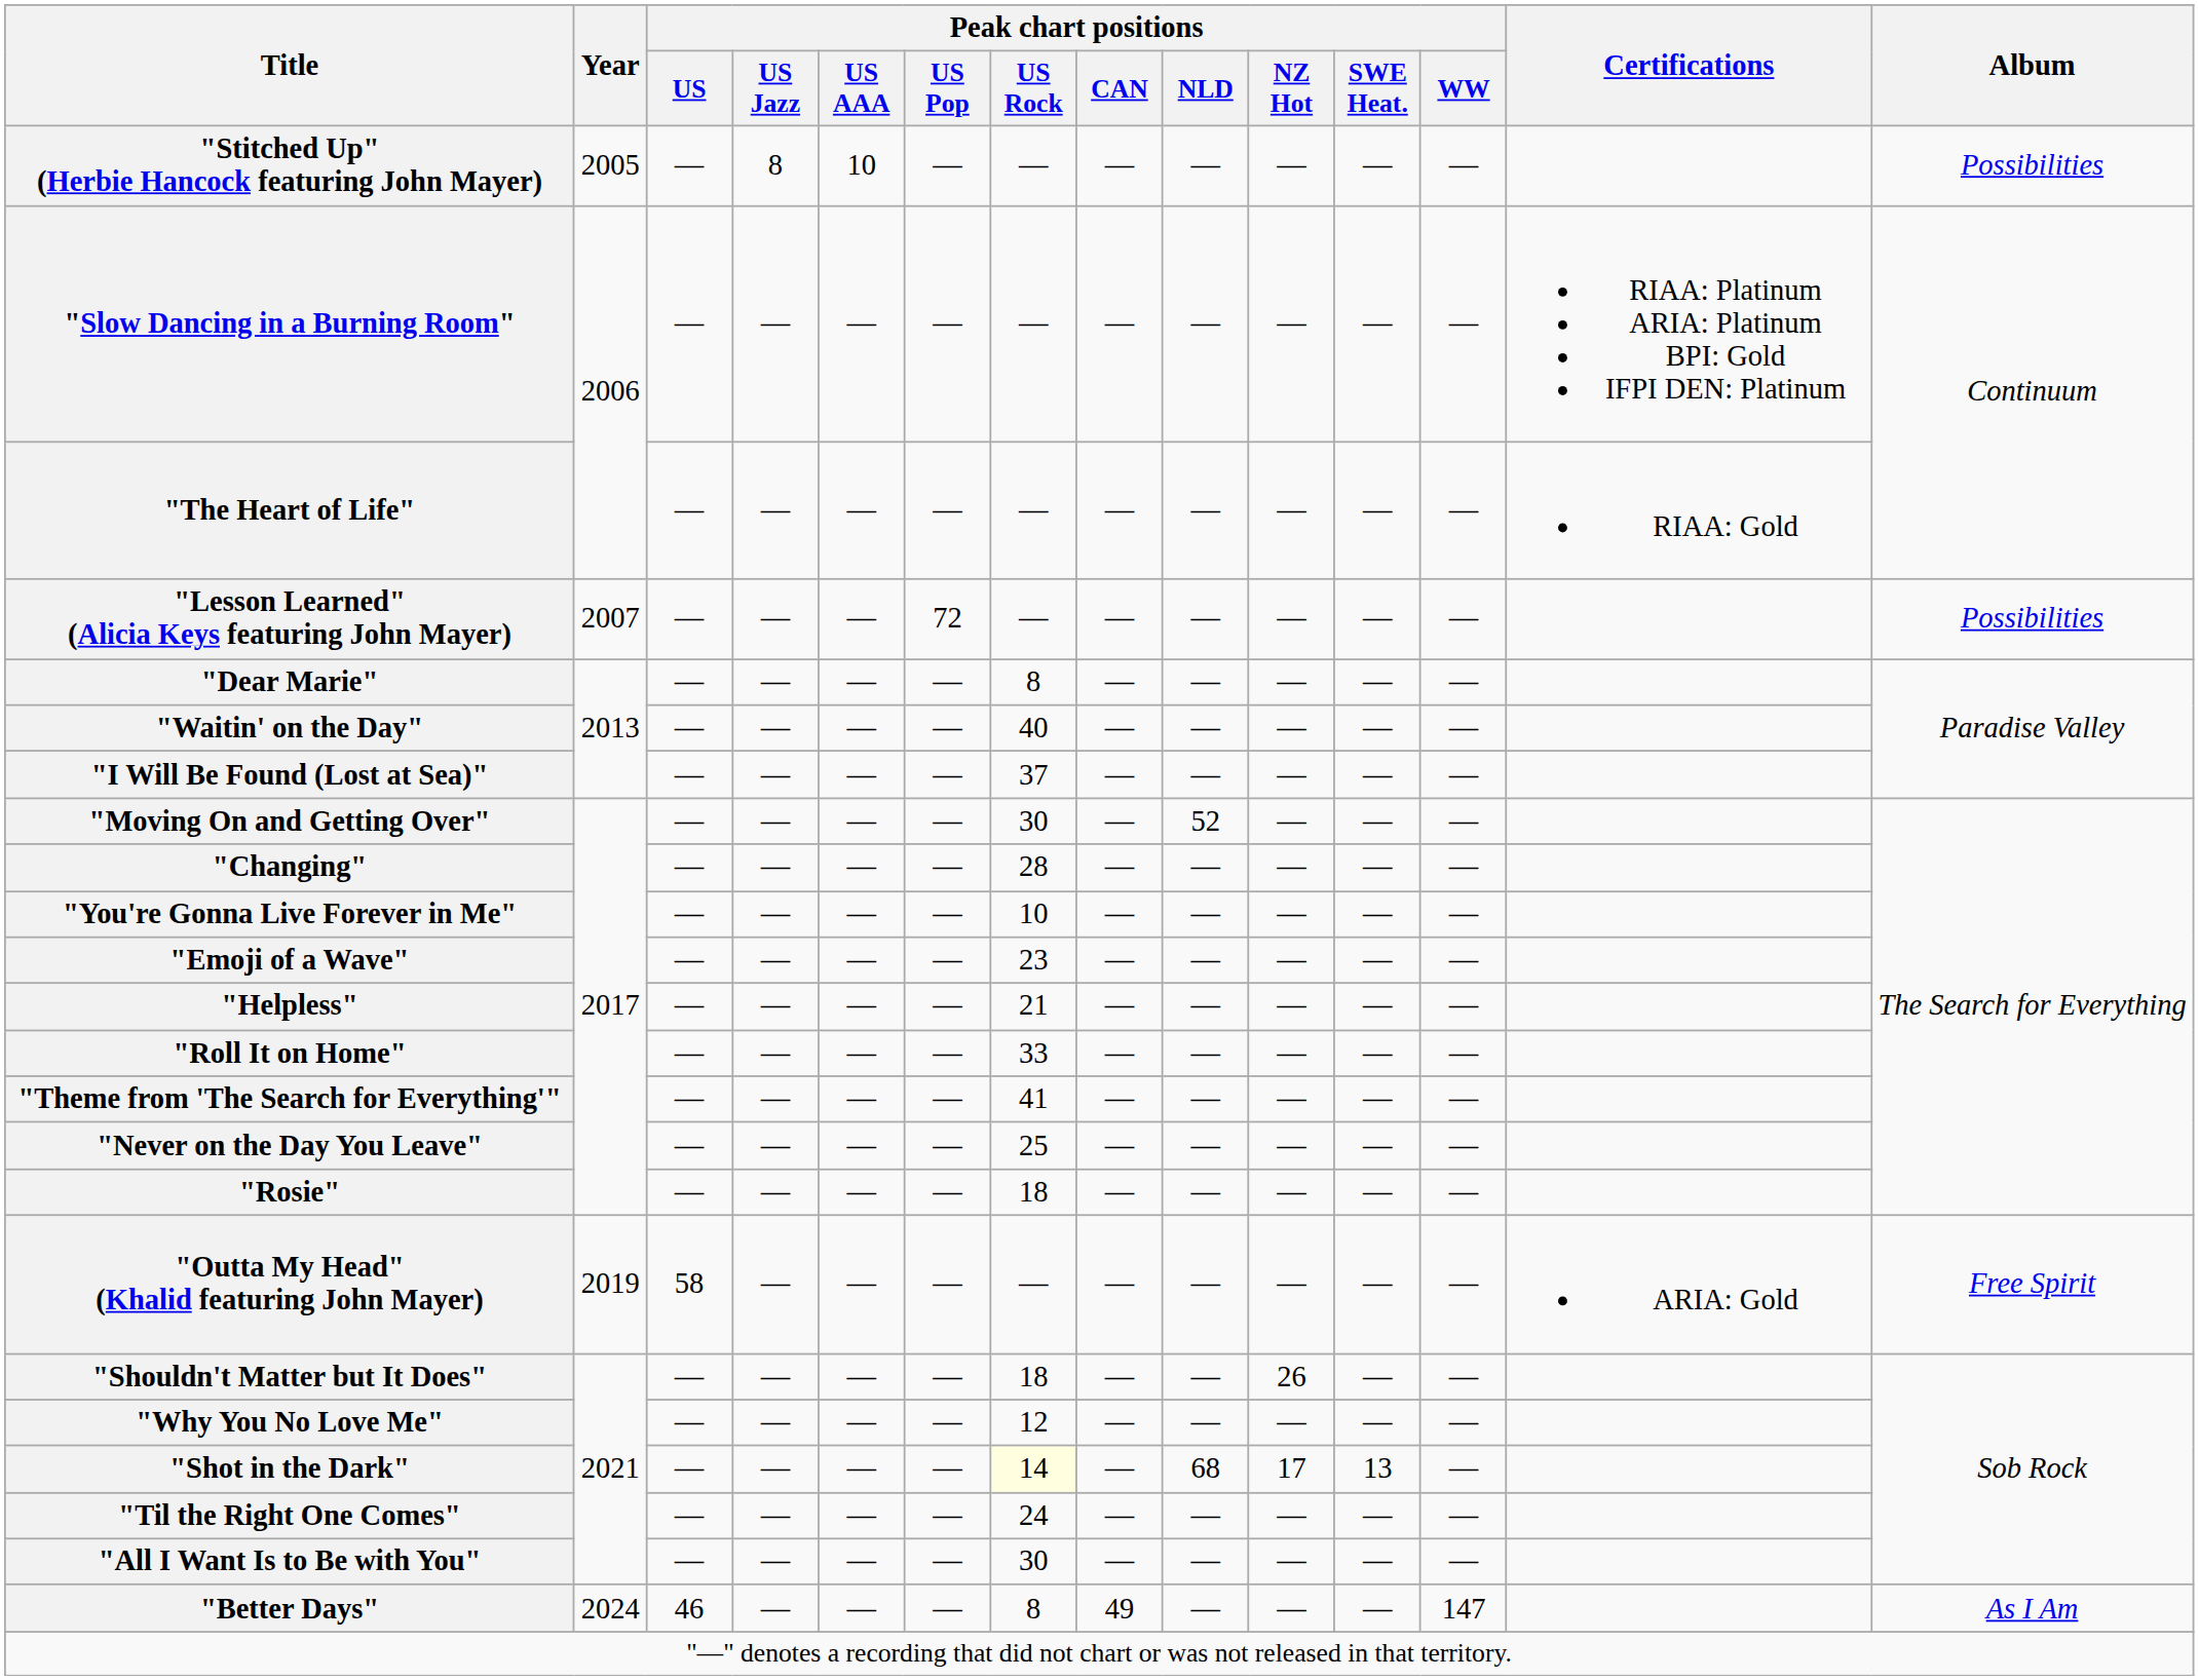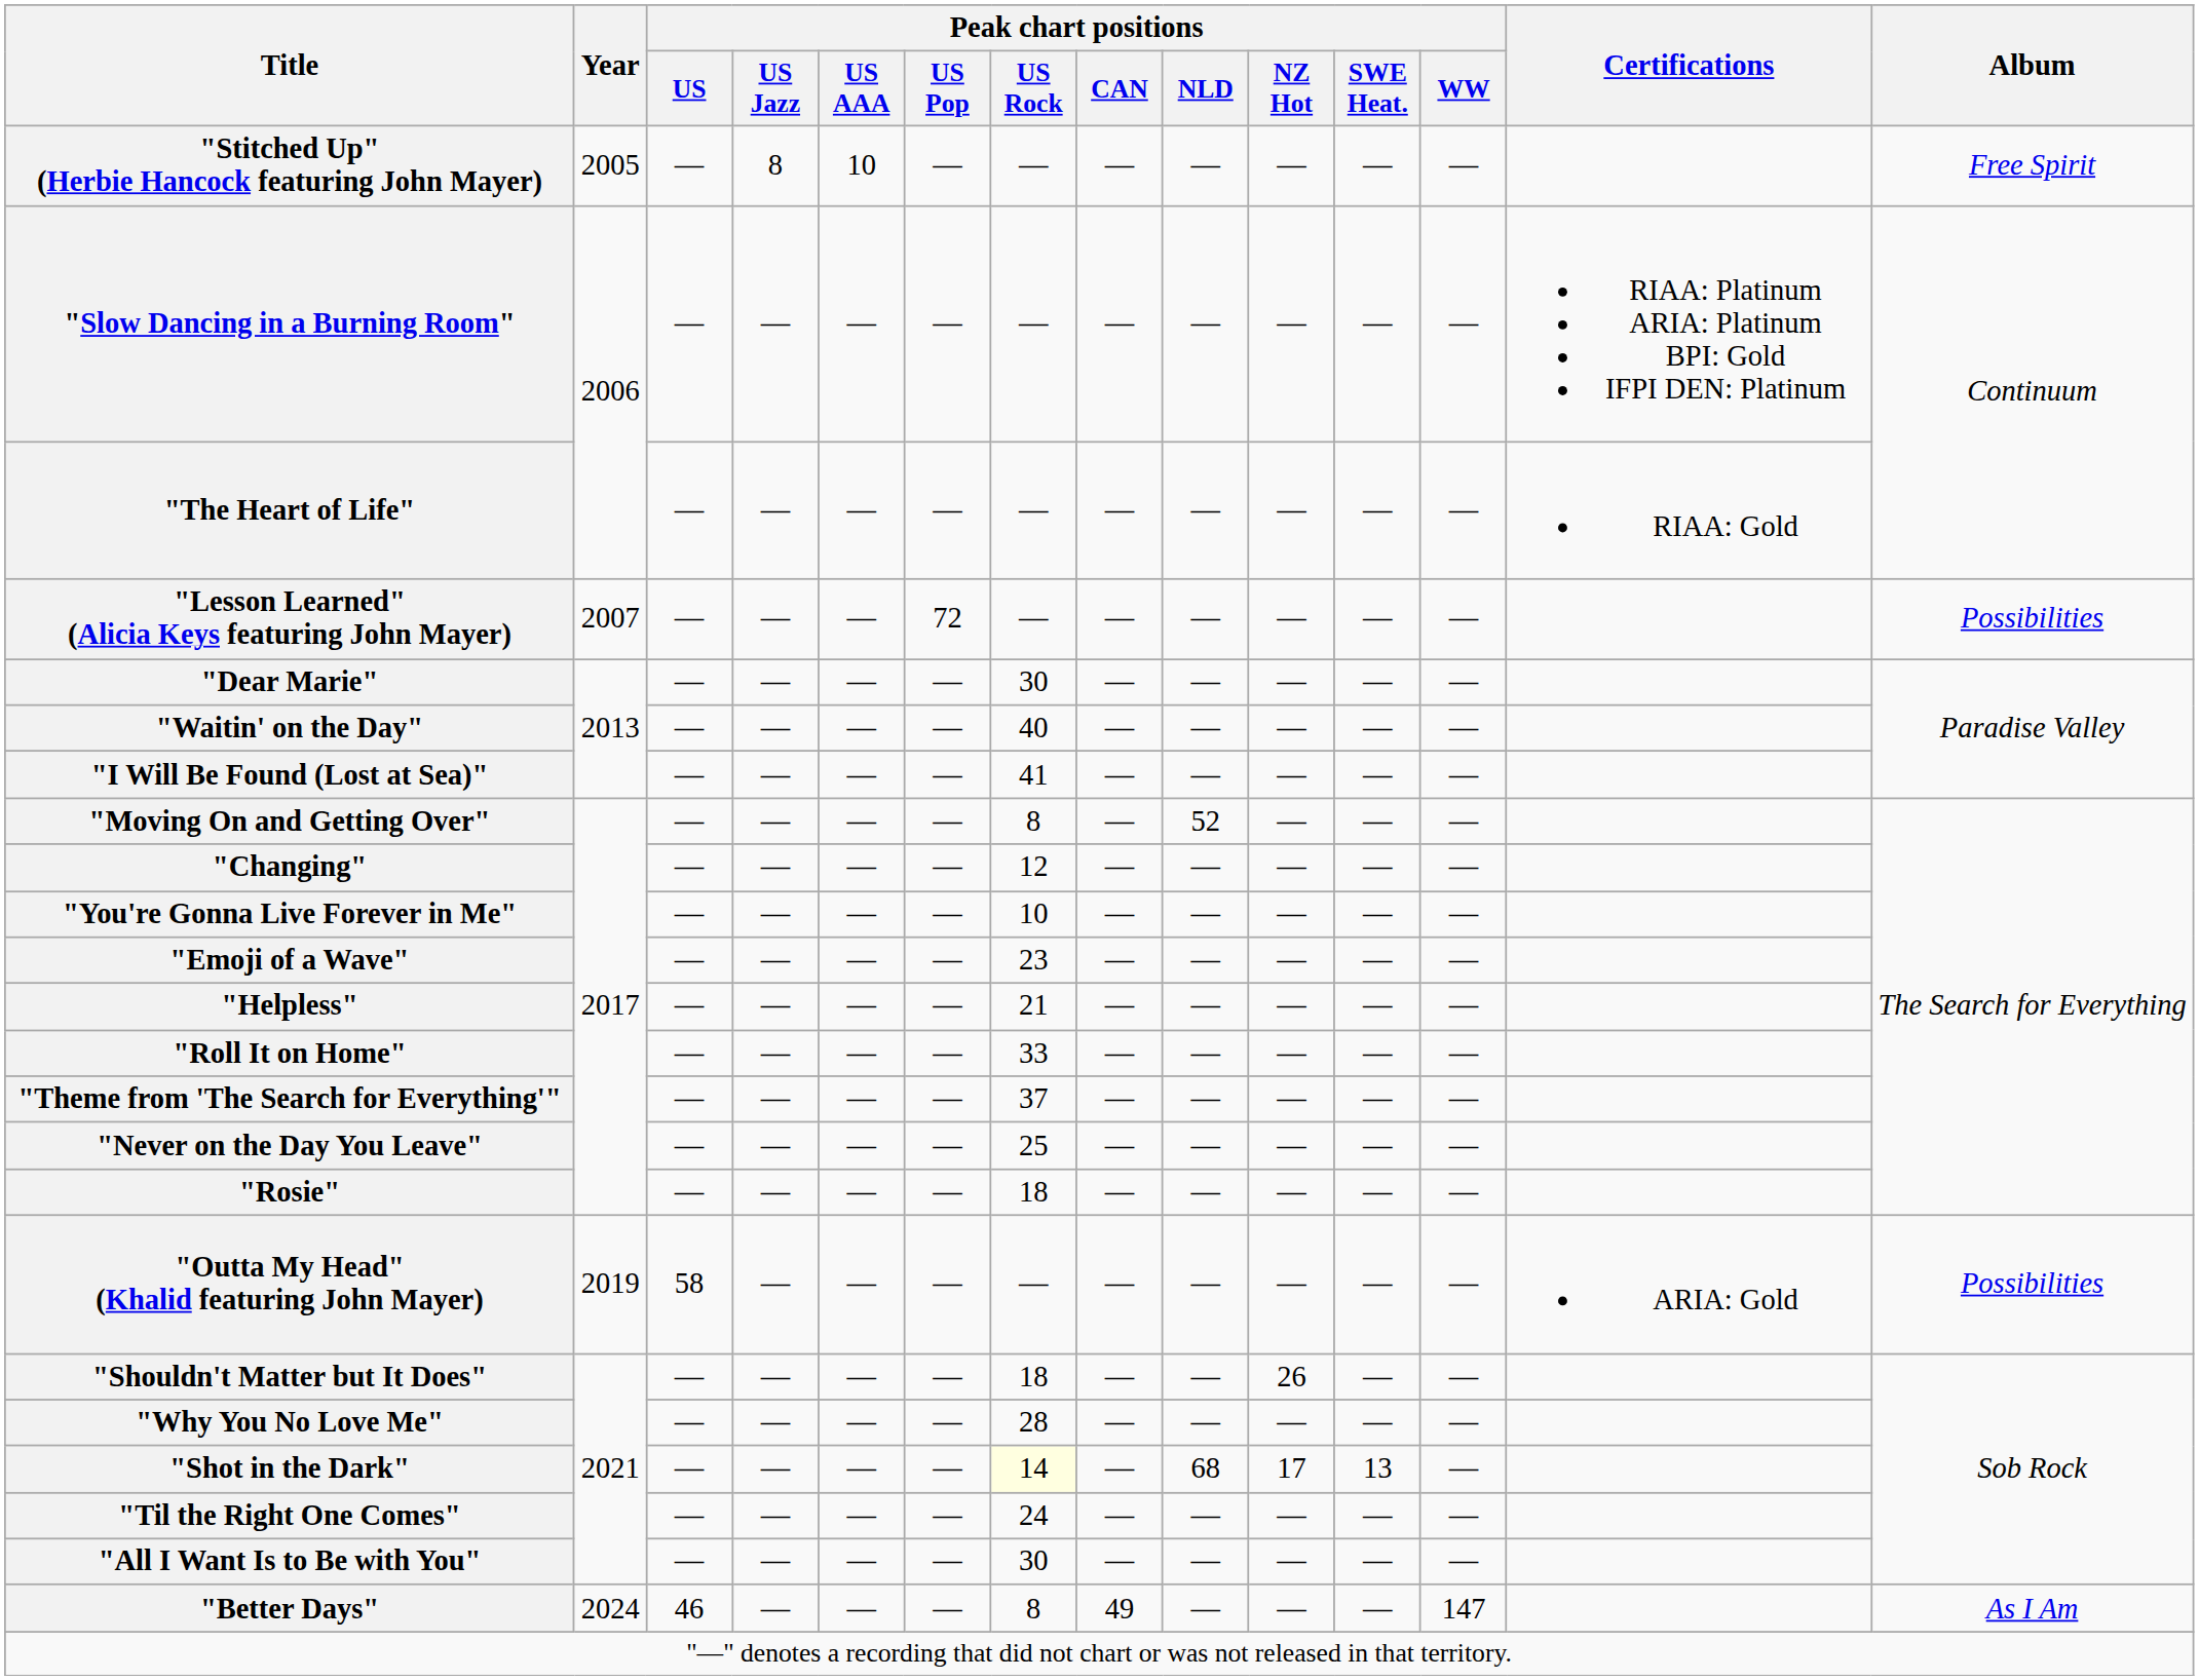 <table class="wikitable plainrowheaders" style="text-align:center;" border="1">
 <tr>
 <th scope="col" rowspan="2" style="width:19em;">Title</th>
 <th scope="col" rowspan="2">Year</th>
 <th scope="col" colspan="10">Peak chart positions</th>
 <th scope="col" rowspan="2" style="width:12em;"><a href='#'>Certifications</a></th>
 <th scope="col" rowspan="2">Album</th>
 </tr>
 <tr>
 <th scope="col" style="width:2.8em;font-size:90%;"><a href='#'>US</a><br></th>
 <th scope="col" style="width:2.8em;font-size:90%;"><a href='#'>US<br>Jazz</a><br></th>
 <th scope="col" style="width:2.8em;font-size:90%;"><a href='#'>US<br>AAA</a><br></th>
 <th scope="col" style="width:2.8em;font-size:90%;"><a href='#'>US<br>Pop</a><br></th>
 <th scope="col" style="width:2.8em;font-size:90%;"><a href='#'>US<br>Rock</a><br></th>
 <th scope="col" style="width:2.8em;font-size:90%;"><a href='#'>CAN</a><br></th>
 <th scope="col" style="width:2.8em;font-size:90%;"><a href='#'>NLD</a><br></th>
 <th scope="col" style="width:2.8em;font-size:90%;"><a href='#'>NZ<br>Hot</a><br></th>
 <th scope="col" style="width:2.8em;font-size:90%;"><a href='#'>SWE<br>Heat.</a><br></th>
 <th scope="col" style="width:2.8em;font-size:90%;"><a href='#'>WW</a><br></th>
 </tr>
 <tr>
 <th scope="row">"Stitched Up"<br><span>(<a href='#'>Herbie Hancock</a> featuring John Mayer)</span></th>
 <td>2005</td>
 <td>—</td>
 <td>8</td>
 <td>10</td>
 <td>—</td>
 <td>—</td>
 <td>—</td>
 <td>—</td>
 <td>—</td>
 <td>—</td>
 <td>—</td>
 <td></td>
-<td><em><a href='#'>Possibilities</a></em></td>
+<td><em><a href='#'>Free Spirit</a></em></td>
 </tr>
 <tr>
 <th scope="row">"<a href='#'>Slow Dancing in a Burning Room</a>"</th>
 <td rowspan="2">2006</td>
 <td>—</td>
 <td>—</td>
 <td>—</td>
 <td>—</td>
 <td>—</td>
 <td>—</td>
 <td>—</td>
 <td>—</td>
 <td>—</td>
 <td>—</td>
 <td><br><ul><li>RIAA: Platinum</li><li>ARIA: Platinum</li><li>BPI: Gold</li><li>IFPI DEN: Platinum</li></ul></td>
 <td rowspan="2"><em>Continuum</em></td>
 </tr>
 <tr>
 <th scope="row">"The Heart of Life"</th>
 <td>—</td>
 <td>—</td>
 <td>—</td>
 <td>—</td>
 <td>—</td>
 <td>—</td>
 <td>—</td>
 <td>—</td>
 <td>—</td>
 <td>—</td>
 <td><br><ul><li>RIAA: Gold</li></ul></td>
 </tr>
 <tr>
 <th scope="row">"Lesson Learned"<br><span>(<a href='#'>Alicia Keys</a> featuring John Mayer)</span></th>
 <td>2007</td>
 <td>—</td>
 <td>—</td>
 <td>—</td>
 <td>72</td>
 <td>—</td>
 <td>—</td>
 <td>—</td>
 <td>—</td>
 <td>—</td>
 <td>—</td>
 <td></td>
 <td><em><a href='#'>Possibilities</a></em></td>
 </tr>
 <tr>
 <th scope="row">"Dear Marie"</th>
 <td rowspan="3">2013</td>
 <td>—</td>
 <td>—</td>
 <td>—</td>
 <td>—</td>
-<td>8</td>
+<td>30</td>
 <td>—</td>
 <td>—</td>
 <td>—</td>
 <td>—</td>
 <td>—</td>
 <td></td>
 <td rowspan="3"><em>Paradise Valley</em></td>
 </tr>
 <tr>
 <th scope="row">"Waitin' on the Day"</th>
 <td>—</td>
 <td>—</td>
 <td>—</td>
 <td>—</td>
 <td>40</td>
 <td>—</td>
 <td>—</td>
 <td>—</td>
 <td>—</td>
 <td>—</td>
 <td></td>
 </tr>
 <tr>
 <th scope="row">"I Will Be Found (Lost at Sea)"</th>
 <td>—</td>
 <td>—</td>
 <td>—</td>
 <td>—</td>
-<td>37</td>
+<td>41</td>
 <td>—</td>
 <td>—</td>
 <td>—</td>
 <td>—</td>
 <td>—</td>
 <td></td>
 </tr>
 <tr>
 <th scope="row">"Moving On and Getting Over"</th>
 <td rowspan="9">2017</td>
 <td>—</td>
 <td>—</td>
 <td>—</td>
 <td>—</td>
-<td>30</td>
+<td>8</td>
 <td>—</td>
 <td>52</td>
 <td>—</td>
 <td>—</td>
 <td>—</td>
 <td></td>
 <td rowspan="9"><em>The Search for Everything</em></td>
 </tr>
 <tr>
 <th scope="row">"Changing"</th>
 <td>—</td>
 <td>—</td>
 <td>—</td>
 <td>—</td>
-<td>28</td>
+<td>12</td>
 <td>—</td>
 <td>—</td>
 <td>—</td>
 <td>—</td>
 <td>—</td>
 <td></td>
 </tr>
 <tr>
 <th scope="row">"You're Gonna Live Forever in Me"</th>
 <td>—</td>
 <td>—</td>
 <td>—</td>
 <td>—</td>
 <td>10</td>
 <td>—</td>
 <td>—</td>
 <td>—</td>
 <td>—</td>
 <td>—</td>
 <td></td>
 </tr>
 <tr>
 <th scope="row">"Emoji of a Wave"</th>
 <td>—</td>
 <td>—</td>
 <td>—</td>
 <td>—</td>
 <td>23</td>
 <td>—</td>
 <td>—</td>
 <td>—</td>
 <td>—</td>
 <td>—</td>
 <td></td>
 </tr>
 <tr>
 <th scope="row">"Helpless"</th>
 <td>—</td>
 <td>—</td>
 <td>—</td>
 <td>—</td>
 <td>21</td>
 <td>—</td>
 <td>—</td>
 <td>—</td>
 <td>—</td>
 <td>—</td>
 <td></td>
 </tr>
 <tr>
 <th scope="row">"Roll It on Home"</th>
 <td>—</td>
 <td>—</td>
 <td>—</td>
 <td>—</td>
 <td>33</td>
 <td>—</td>
 <td>—</td>
 <td>—</td>
 <td>—</td>
 <td>—</td>
 <td></td>
 </tr>
 <tr>
 <th scope="row">"Theme from 'The Search for Everything'"</th>
 <td>—</td>
 <td>—</td>
 <td>—</td>
 <td>—</td>
-<td>41</td>
+<td>37</td>
 <td>—</td>
 <td>—</td>
 <td>—</td>
 <td>—</td>
 <td>—</td>
 <td></td>
 </tr>
 <tr>
 <th scope="row">"Never on the Day You Leave"</th>
 <td>—</td>
 <td>—</td>
 <td>—</td>
 <td>—</td>
 <td>25</td>
 <td>—</td>
 <td>—</td>
 <td>—</td>
 <td>—</td>
 <td>—</td>
 <td></td>
 </tr>
 <tr>
 <th scope="row">"Rosie"</th>
 <td>—</td>
 <td>—</td>
 <td>—</td>
 <td>—</td>
 <td>18</td>
 <td>—</td>
 <td>—</td>
 <td>—</td>
 <td>—</td>
 <td>—</td>
 <td></td>
 </tr>
 <tr>
 <th scope="row">"Outta My Head"<br><span>(<a href='#'>Khalid</a> featuring John Mayer)</span></th>
 <td>2019</td>
 <td>58</td>
 <td>—</td>
 <td>—</td>
 <td>—</td>
 <td>—</td>
 <td>—</td>
 <td>—</td>
 <td>—</td>
 <td>—</td>
 <td>—</td>
 <td><br><ul><li>ARIA: Gold</li></ul></td>
-<td><em><a href='#'>Free Spirit</a></em></td>
+<td><em><a href='#'>Possibilities</a></em></td>
 </tr>
 <tr>
 <th scope="row">"Shouldn't Matter but It Does"</th>
 <td rowspan="5">2021</td>
 <td>—</td>
 <td>—</td>
 <td>—</td>
 <td>—</td>
 <td>18</td>
 <td>—</td>
 <td>—</td>
 <td>26</td>
 <td>—</td>
 <td>—</td>
 <td></td>
 <td rowspan="5"><em>Sob Rock</em></td>
 </tr>
 <tr>
 <th scope="row">"Why You No Love Me"</th>
 <td>—</td>
 <td>—</td>
 <td>—</td>
 <td>—</td>
-<td>12</td>
+<td>28</td>
 <td>—</td>
 <td>—</td>
 <td>—</td>
 <td>—</td>
 <td>—</td>
 <td></td>
 </tr>
 <tr>
 <th scope="row">"Shot in the Dark"</th>
 <td>—</td>
 <td>—</td>
 <td>—</td>
 <td>—</td>
 <td style="background: lightyellow;">14</td>
 <td>—</td>
 <td>68</td>
 <td>17</td>
 <td>13</td>
 <td>—</td>
 <td></td>
 </tr>
 <tr>
 <th scope="row">"Til the Right One Comes"</th>
 <td>—</td>
 <td>—</td>
 <td>—</td>
 <td>—</td>
 <td>24</td>
 <td>—</td>
 <td>—</td>
 <td>—</td>
 <td>—</td>
 <td>—</td>
 <td></td>
 </tr>
 <tr>
 <th scope="row">"All I Want Is to Be with You"</th>
 <td>—</td>
 <td>—</td>
 <td>—</td>
 <td>—</td>
 <td>30</td>
 <td>—</td>
 <td>—</td>
 <td>—</td>
 <td>—</td>
 <td>—</td>
 <td></td>
 </tr>
 <tr>
 <th scope="row">"Better Days"<br></th>
 <td>2024</td>
 <td>46</td>
 <td>—</td>
 <td>—</td>
 <td>—</td>
 <td>8</td>
 <td>49</td>
 <td>—</td>
 <td>—</td>
 <td>—</td>
 <td>147</td>
 <td></td>
 <td><em><a href='#'>As I Am</a></em></td>
 </tr>
 <tr>
 <td colspan="14" style="font-size:90%">"—" denotes a recording that did not chart or was not released in that territory.</td>
 </tr>
 </table>
